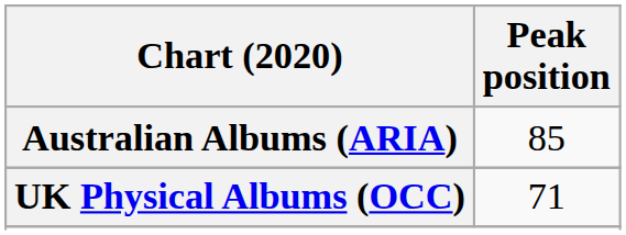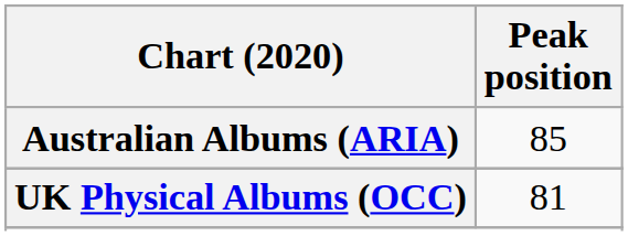 <table class="wikitable sortable plainrowheaders" style="text-align:center">
 <tr>
 <th scope="col">Chart (2020)</th>
 <th scope="col">Peak<br>position</th>
 </tr>
 <tr>
 <th scope="row">Australian Albums (<a href='#'>ARIA</a>)</th>
 <td>85</td>
 </tr>
 <tr>
 </tr>
 <tr>
 </tr>
 <tr>
 </tr>
 <tr>
 <th scope="row">UK <a href='#'>Physical Albums</a> (<a href='#'>OCC</a>)</th>
-<td>71</td>
+<td>81</td>
 </tr>
 <tr>
 </tr>
 <tr>
 </tr>
 <tr>
 </tr>
 </table>
